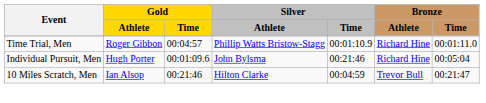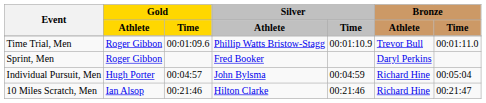 <table class="wikitable">
 <tr>
 <th scope="col" rowspan=2>Event</th>
 <th scope="colgroup" colspan=2 style="background-color: gold;">Gold</th>
 <th scope="colgroup" colspan=2 style="background-color: silver;">Silver</th>
 <th scope="colgroup" colspan=2 style="background-color: #cc9966;">Bronze</th>
 </tr>
 <tr>
 <th scope="col" style="background-color:gold;">Athlete</th>
 <th scope="col" style="background-color:gold;">Time</th>
 <th scope="col" style="background-color:silver;">Athlete</th>
 <th scope="col" style="background-color:silver;">Time</th>
 <th scope="col" style="background-color:#cc9966;">Athlete</th>
 <th scope="col" style="background-color:#cc9966;">Time</th>
 </tr>
 <tr>
 </tr>
 <tr>
 <td>Time Trial, Men</td>
 <td><a href='#'>Roger Gibbon</a> </td>
-<td>00:04:57</td>
+<td>00:01:09.6</td>
 <td><a href='#'>Phillip Watts Bristow-Stagg</a> </td>
 <td>00:01:10.9</td>
-<td><a href='#'>Richard Hine</a> </td>
+<td><a href='#'>Trevor Bull</a> </td>
 <td>00:01:11.0</td>
+</tr>
+<tr>
+<td>Sprint, Men</td>
+<td><a href='#'>Roger Gibbon</a> </td>
+<td></td>
+<td><a href='#'>Fred Booker</a> </td>
+<td></td>
+<td><a href='#'>Daryl Perkins</a> </td>
+<td></td>
 </tr>
 <tr>
 <td>Individual Pursuit, Men</td>
 <td><a href='#'>Hugh Porter</a> </td>
-<td>00:01:09.6</td>
+<td>00:04:57</td>
 <td><a href='#'>John Bylsma</a> </td>
-<td>00:21:46</td>
+<td>00:04:59</td>
 <td><a href='#'>Richard Hine</a> </td>
 <td>00:05:04</td>
 </tr>
 <tr>
 <td>10 Miles Scratch, Men</td>
 <td><a href='#'>Ian Alsop</a> </td>
 <td>00:21:46</td>
 <td><a href='#'>Hilton Clarke</a> </td>
-<td>00:04:59</td>
-<td><a href='#'>Trevor Bull</a> </td>
+<td>00:21:46</td>
+<td><a href='#'>Richard Hine</a> </td>
 <td>00:21:47</td>
 </tr>
 </table>
